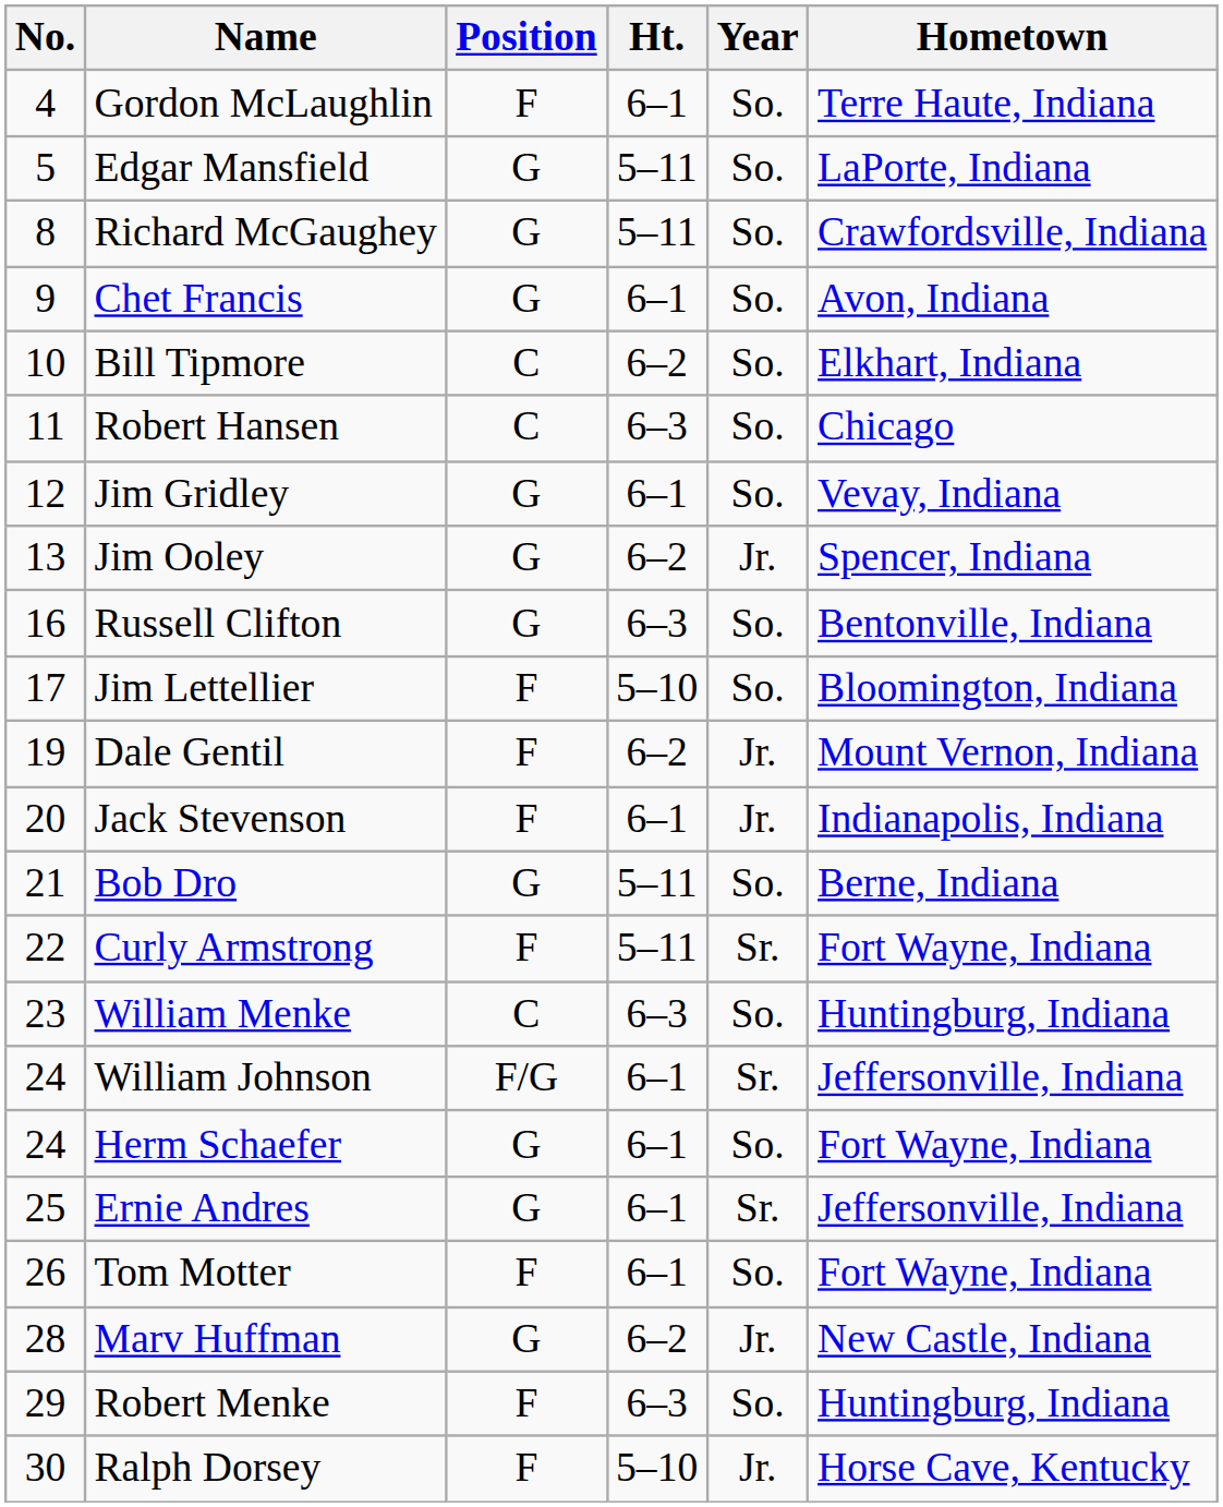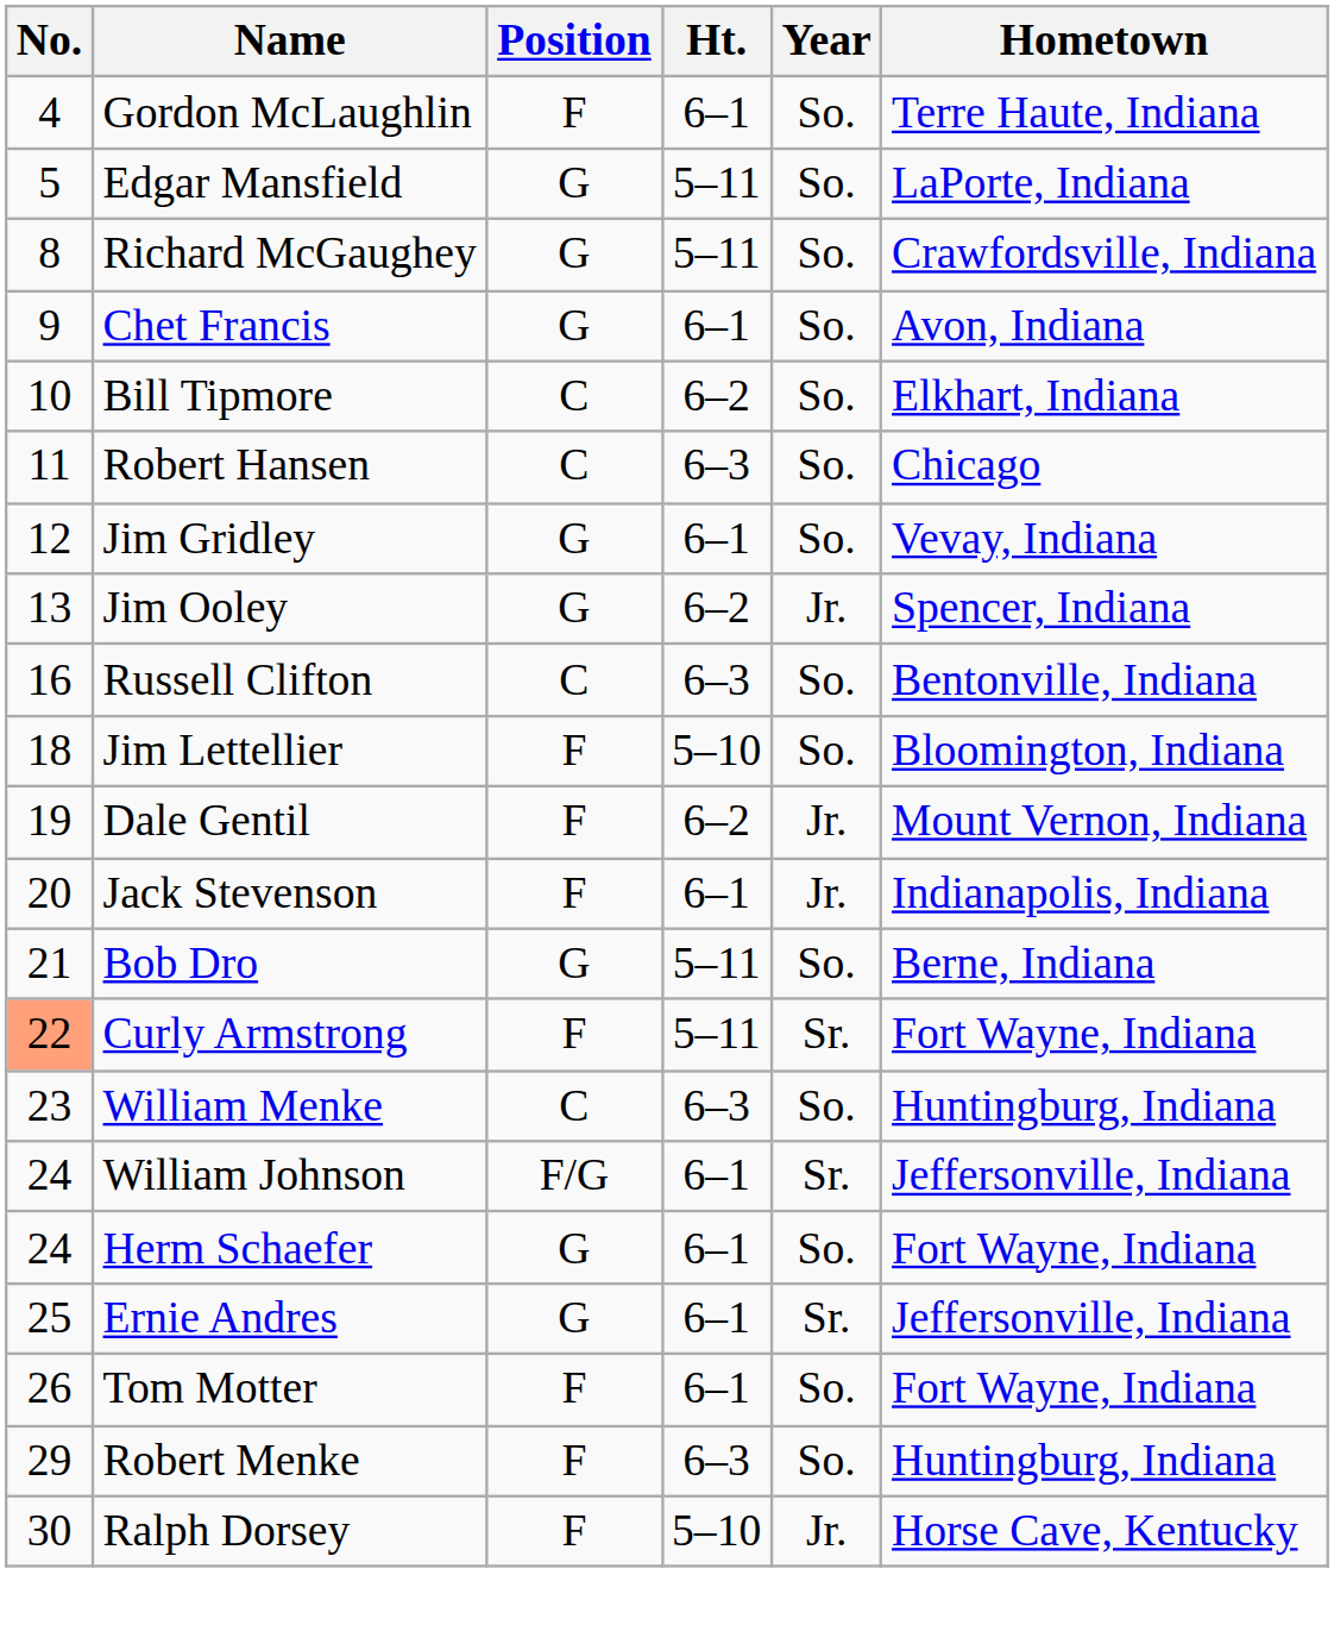 <table class="wikitable" style="text-align:center">
 <tr>
 <th>No.</th>
 <th>Name</th>
 <th><a href='#'>Position</a></th>
 <th>Ht.</th>
 <th>Year</th>
 <th>Hometown</th>
 </tr>
 <tr>
 <td>4</td>
 <td style="text-align:left">Gordon McLaughlin</td>
 <td>F</td>
 <td>6–1</td>
 <td>So.</td>
 <td style="text-align:left"><a href='#'>Terre Haute, Indiana</a></td>
 </tr>
 <tr>
 <td>5</td>
 <td style="text-align:left">Edgar Mansfield</td>
 <td>G</td>
 <td>5–11</td>
 <td>So.</td>
 <td style="text-align:left"><a href='#'>LaPorte, Indiana</a></td>
 </tr>
 <tr>
 <td>8</td>
 <td style="text-align:left">Richard McGaughey</td>
 <td>G</td>
 <td>5–11</td>
 <td>So.</td>
 <td style="text-align:left"><a href='#'>Crawfordsville, Indiana</a></td>
 </tr>
 <tr>
 <td>9</td>
 <td style="text-align:left"><a href='#'>Chet Francis</a></td>
 <td>G</td>
 <td>6–1</td>
 <td>So.</td>
 <td style="text-align:left"><a href='#'>Avon, Indiana</a></td>
 </tr>
 <tr>
 <td>10</td>
 <td style="text-align:left">Bill Tipmore</td>
 <td>C</td>
 <td>6–2</td>
 <td>So.</td>
 <td style="text-align:left"><a href='#'>Elkhart, Indiana</a></td>
 </tr>
 <tr>
 <td>11</td>
 <td style="text-align:left">Robert Hansen</td>
 <td>C</td>
 <td>6–3</td>
 <td>So.</td>
 <td style="text-align:left"><a href='#'>Chicago</a></td>
 </tr>
 <tr>
 <td>12</td>
 <td style="text-align:left">Jim Gridley</td>
 <td>G</td>
 <td>6–1</td>
 <td>So.</td>
 <td style="text-align:left"><a href='#'>Vevay, Indiana</a></td>
 </tr>
 <tr>
 <td>13</td>
 <td style="text-align:left">Jim Ooley</td>
 <td>G</td>
 <td>6–2</td>
 <td>Jr.</td>
 <td style="text-align:left"><a href='#'>Spencer, Indiana</a></td>
 </tr>
 <tr>
 <td>16</td>
 <td style="text-align:left">Russell Clifton</td>
-<td>G</td>
+<td>C</td>
 <td>6–3</td>
 <td>So.</td>
 <td style="text-align:left"><a href='#'>Bentonville, Indiana</a></td>
 </tr>
 <tr>
-<td>17</td>
+<td>18</td>
 <td style="text-align:left">Jim Lettellier</td>
 <td>F</td>
 <td>5–10</td>
 <td>So.</td>
 <td style="text-align:left"><a href='#'>Bloomington, Indiana</a></td>
 </tr>
 <tr>
 <td>19</td>
 <td style="text-align:left">Dale Gentil</td>
 <td>F</td>
 <td>6–2</td>
 <td>Jr.</td>
 <td style="text-align:left"><a href='#'>Mount Vernon, Indiana</a></td>
 </tr>
 <tr>
 <td>20</td>
 <td style="text-align:left">Jack Stevenson</td>
 <td>F</td>
 <td>6–1</td>
 <td>Jr.</td>
 <td style="text-align:left"><a href='#'>Indianapolis, Indiana</a></td>
 </tr>
 <tr>
 <td>21</td>
 <td style="text-align:left"><a href='#'>Bob Dro</a></td>
 <td>G</td>
 <td>5–11</td>
 <td>So.</td>
 <td style="text-align:left"><a href='#'>Berne, Indiana</a></td>
 </tr>
 <tr>
-<td>22</td>
+<td style="background: lightsalmon;">22</td>
 <td style="text-align:left"><a href='#'>Curly Armstrong</a></td>
 <td>F</td>
 <td>5–11</td>
 <td>Sr.</td>
 <td style="text-align:left"><a href='#'>Fort Wayne, Indiana</a></td>
 </tr>
 <tr>
 <td>23</td>
 <td style="text-align:left"><a href='#'>William Menke</a></td>
 <td>C</td>
 <td>6–3</td>
 <td>So.</td>
 <td style="text-align:left"><a href='#'>Huntingburg, Indiana</a></td>
 </tr>
 <tr>
 <td>24</td>
 <td style="text-align:left">William Johnson</td>
 <td>F/G</td>
 <td>6–1</td>
 <td>Sr.</td>
 <td style="text-align:left"><a href='#'>Jeffersonville, Indiana</a></td>
 </tr>
 <tr>
 <td>24</td>
 <td style="text-align:left"><a href='#'>Herm Schaefer</a></td>
 <td>G</td>
 <td>6–1</td>
 <td>So.</td>
 <td style="text-align:left"><a href='#'>Fort Wayne, Indiana</a></td>
 </tr>
 <tr>
 <td>25</td>
 <td style="text-align:left"><a href='#'>Ernie Andres</a></td>
 <td>G</td>
 <td>6–1</td>
 <td>Sr.</td>
 <td style="text-align:left"><a href='#'>Jeffersonville, Indiana</a></td>
 </tr>
 <tr>
 <td>26</td>
 <td style="text-align:left">Tom Motter</td>
 <td>F</td>
 <td>6–1</td>
 <td>So.</td>
 <td style="text-align:left"><a href='#'>Fort Wayne, Indiana</a></td>
 </tr>
 <tr>
-<td>28</td>
-<td style="text-align:left"><a href='#'>Marv Huffman</a></td>
-<td>G</td>
-<td>6–2</td>
-<td>Jr.</td>
-<td style="text-align:left"><a href='#'>New Castle, Indiana</a></td>
-</tr>
-<tr>
 <td>29</td>
 <td style="text-align:left">Robert Menke</td>
 <td>F</td>
 <td>6–3</td>
 <td>So.</td>
 <td style="text-align:left"><a href='#'>Huntingburg, Indiana</a></td>
 </tr>
 <tr>
 <td>30</td>
 <td style="text-align:left">Ralph Dorsey</td>
 <td>F</td>
 <td>5–10</td>
 <td>Jr.</td>
 <td style="text-align:left"><a href='#'>Horse Cave, Kentucky</a></td>
 </tr>
 </table>
